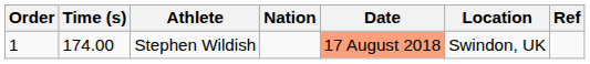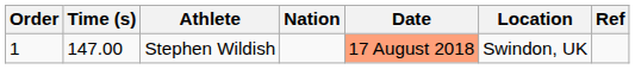 <table class="wikitable">
 <tr>
 <th>Order</th>
 <th>Time (s)</th>
 <th>Athlete</th>
 <th>Nation</th>
 <th>Date</th>
 <th>Location</th>
 <th>Ref</th>
 </tr>
 <tr>
 <td>1</td>
-<td>174.00</td>
+<td>147.00</td>
 <td>Stephen Wildish</td>
 <td></td>
 <td style="background: lightsalmon;">17 August 2018</td>
 <td>Swindon, UK</td>
 <td></td>
 </tr>
 </table>
